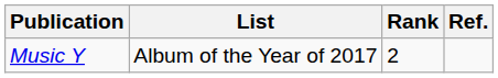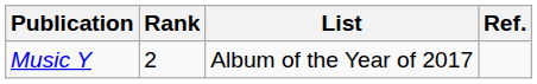 <table class="wikitable">
 <tr>
 <th>Publication</th>
+<th>Rank</th>
 <th>List</th>
-<th>Rank</th>
 <th>Ref.</th>
 </tr>
 <tr>
 <td><em><a href='#'>Music Y</a></em></td>
+<td>2</td>
 <td>Album of the Year of 2017</td>
-<td>2</td>
 <td></td>
 </tr>
 </table>
